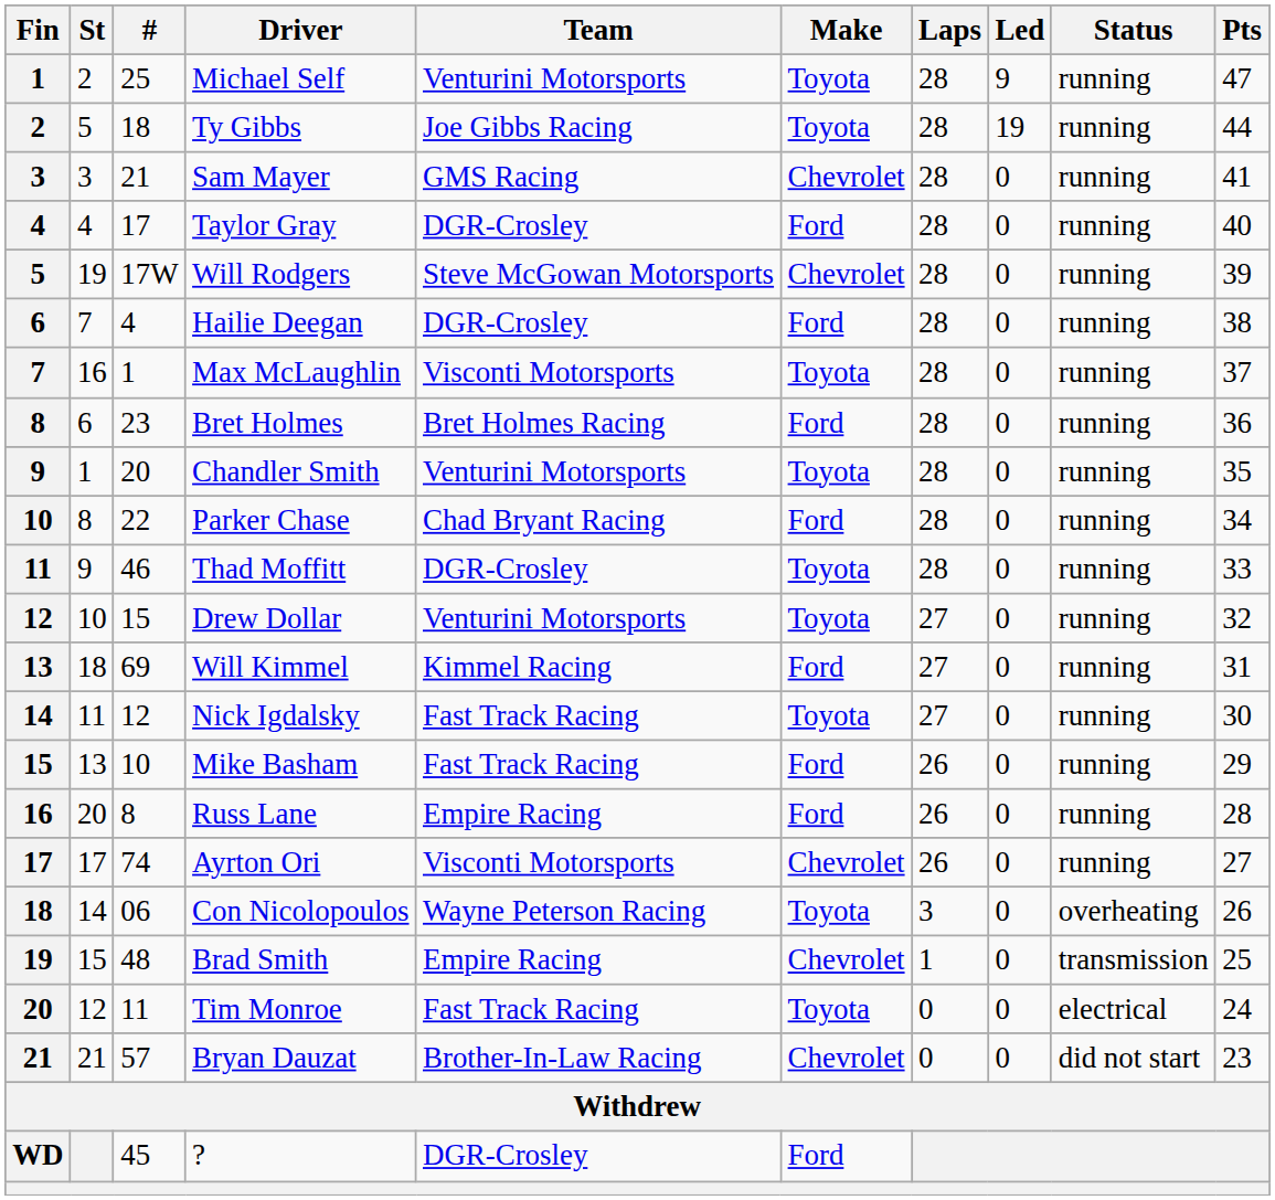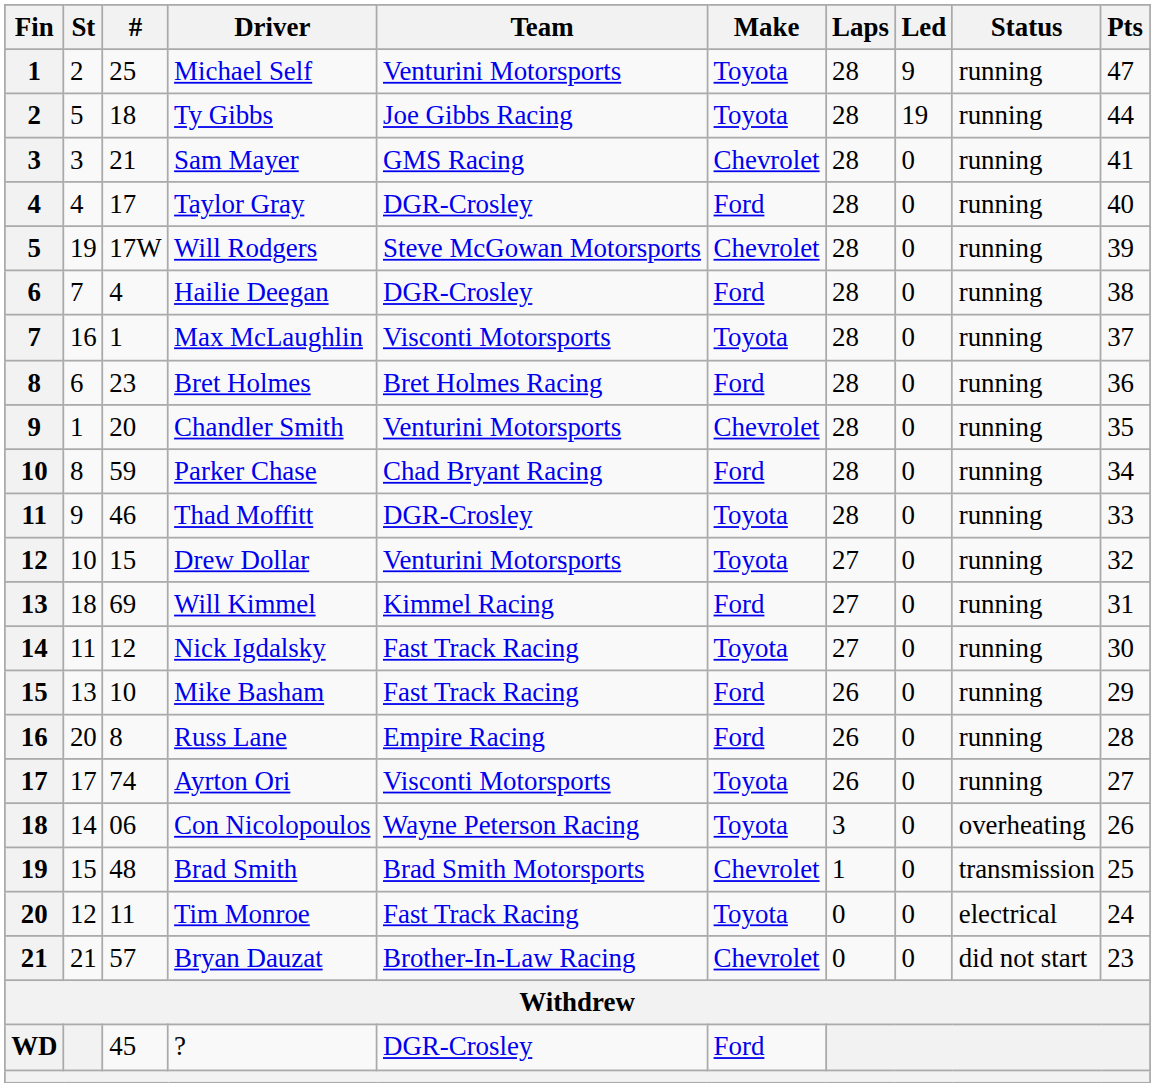 <table class="wikitable" style="font-size:95%">
 <tr>
 <th>Fin</th>
 <th>St</th>
 <th>#</th>
 <th>Driver</th>
 <th>Team</th>
 <th>Make</th>
 <th>Laps</th>
 <th>Led</th>
 <th>Status</th>
 <th>Pts</th>
 </tr>
 <tr>
 <th>1</th>
 <td>2</td>
 <td>25</td>
 <td><a href='#'>Michael Self</a></td>
 <td><a href='#'>Venturini Motorsports</a></td>
 <td><a href='#'>Toyota</a></td>
 <td>28</td>
 <td>9</td>
 <td>running</td>
 <td>47</td>
 </tr>
 <tr>
 <th>2</th>
 <td>5</td>
 <td>18</td>
 <td><a href='#'>Ty Gibbs</a></td>
 <td><a href='#'>Joe Gibbs Racing</a></td>
 <td><a href='#'>Toyota</a></td>
 <td>28</td>
 <td>19</td>
 <td>running</td>
 <td>44</td>
 </tr>
 <tr>
 <th>3</th>
 <td>3</td>
 <td>21</td>
 <td><a href='#'>Sam Mayer</a></td>
 <td><a href='#'>GMS Racing</a></td>
 <td><a href='#'>Chevrolet</a></td>
 <td>28</td>
 <td>0</td>
 <td>running</td>
 <td>41</td>
 </tr>
 <tr>
 <th>4</th>
 <td>4</td>
 <td>17</td>
 <td><a href='#'>Taylor Gray</a></td>
 <td><a href='#'>DGR-Crosley</a></td>
 <td><a href='#'>Ford</a></td>
 <td>28</td>
 <td>0</td>
 <td>running</td>
 <td>40</td>
 </tr>
 <tr>
 <th>5</th>
 <td>19</td>
 <td>17W</td>
 <td><a href='#'>Will Rodgers</a></td>
 <td><a href='#'>Steve McGowan Motorsports</a></td>
 <td><a href='#'>Chevrolet</a></td>
 <td>28</td>
 <td>0</td>
 <td>running</td>
 <td>39</td>
 </tr>
 <tr>
 <th>6</th>
 <td>7</td>
 <td>4</td>
 <td><a href='#'>Hailie Deegan</a></td>
 <td><a href='#'>DGR-Crosley</a></td>
 <td><a href='#'>Ford</a></td>
 <td>28</td>
 <td>0</td>
 <td>running</td>
 <td>38</td>
 </tr>
 <tr>
 <th>7</th>
 <td>16</td>
 <td>1</td>
 <td><a href='#'>Max McLaughlin</a></td>
 <td><a href='#'>Visconti Motorsports</a></td>
 <td><a href='#'>Toyota</a></td>
 <td>28</td>
 <td>0</td>
 <td>running</td>
 <td>37</td>
 </tr>
 <tr>
 <th>8</th>
 <td>6</td>
 <td>23</td>
 <td><a href='#'>Bret Holmes</a></td>
 <td><a href='#'>Bret Holmes Racing</a></td>
 <td><a href='#'>Ford</a></td>
 <td>28</td>
 <td>0</td>
 <td>running</td>
 <td>36</td>
 </tr>
 <tr>
 <th>9</th>
 <td>1</td>
 <td>20</td>
 <td><a href='#'>Chandler Smith</a></td>
 <td><a href='#'>Venturini Motorsports</a></td>
-<td><a href='#'>Toyota</a></td>
+<td><a href='#'>Chevrolet</a></td>
 <td>28</td>
 <td>0</td>
 <td>running</td>
 <td>35</td>
 </tr>
 <tr>
 <th>10</th>
 <td>8</td>
-<td>22</td>
+<td>59</td>
 <td><a href='#'>Parker Chase</a></td>
 <td><a href='#'>Chad Bryant Racing</a></td>
 <td><a href='#'>Ford</a></td>
 <td>28</td>
 <td>0</td>
 <td>running</td>
 <td>34</td>
 </tr>
 <tr>
 <th>11</th>
 <td>9</td>
 <td>46</td>
 <td><a href='#'>Thad Moffitt</a></td>
 <td><a href='#'>DGR-Crosley</a></td>
 <td><a href='#'>Toyota</a></td>
 <td>28</td>
 <td>0</td>
 <td>running</td>
 <td>33</td>
 </tr>
 <tr>
 <th>12</th>
 <td>10</td>
 <td>15</td>
 <td><a href='#'>Drew Dollar</a></td>
 <td><a href='#'>Venturini Motorsports</a></td>
 <td><a href='#'>Toyota</a></td>
 <td>27</td>
 <td>0</td>
 <td>running</td>
 <td>32</td>
 </tr>
 <tr>
 <th>13</th>
 <td>18</td>
 <td>69</td>
 <td><a href='#'>Will Kimmel</a></td>
 <td><a href='#'>Kimmel Racing</a></td>
 <td><a href='#'>Ford</a></td>
 <td>27</td>
 <td>0</td>
 <td>running</td>
 <td>31</td>
 </tr>
 <tr>
 <th>14</th>
 <td>11</td>
 <td>12</td>
 <td><a href='#'>Nick Igdalsky</a></td>
 <td><a href='#'>Fast Track Racing</a></td>
 <td><a href='#'>Toyota</a></td>
 <td>27</td>
 <td>0</td>
 <td>running</td>
 <td>30</td>
 </tr>
 <tr>
 <th>15</th>
 <td>13</td>
 <td>10</td>
 <td><a href='#'>Mike Basham</a></td>
 <td><a href='#'>Fast Track Racing</a></td>
 <td><a href='#'>Ford</a></td>
 <td>26</td>
 <td>0</td>
 <td>running</td>
 <td>29</td>
 </tr>
 <tr>
 <th>16</th>
 <td>20</td>
 <td>8</td>
 <td><a href='#'>Russ Lane</a></td>
 <td><a href='#'>Empire Racing</a></td>
 <td><a href='#'>Ford</a></td>
 <td>26</td>
 <td>0</td>
 <td>running</td>
 <td>28</td>
 </tr>
 <tr>
 <th>17</th>
 <td>17</td>
 <td>74</td>
 <td><a href='#'>Ayrton Ori</a></td>
 <td><a href='#'>Visconti Motorsports</a></td>
-<td><a href='#'>Chevrolet</a></td>
+<td><a href='#'>Toyota</a></td>
 <td>26</td>
 <td>0</td>
 <td>running</td>
 <td>27</td>
 </tr>
 <tr>
 <th>18</th>
 <td>14</td>
 <td>06</td>
 <td><a href='#'>Con Nicolopoulos</a></td>
 <td><a href='#'>Wayne Peterson Racing</a></td>
 <td><a href='#'>Toyota</a></td>
 <td>3</td>
 <td>0</td>
 <td>overheating</td>
 <td>26</td>
 </tr>
 <tr>
 <th>19</th>
 <td>15</td>
 <td>48</td>
 <td><a href='#'>Brad Smith</a></td>
-<td><a href='#'>Empire Racing</a></td>
+<td><a href='#'>Brad Smith Motorsports</a></td>
 <td><a href='#'>Chevrolet</a></td>
 <td>1</td>
 <td>0</td>
 <td>transmission</td>
 <td>25</td>
 </tr>
 <tr>
 <th>20</th>
 <td>12</td>
 <td>11</td>
 <td><a href='#'>Tim Monroe</a></td>
 <td><a href='#'>Fast Track Racing</a></td>
 <td><a href='#'>Toyota</a></td>
 <td>0</td>
 <td>0</td>
 <td>electrical</td>
 <td>24</td>
 </tr>
 <tr>
 <th>21</th>
 <td>21</td>
 <td>57</td>
 <td><a href='#'>Bryan Dauzat</a></td>
 <td><a href='#'>Brother-In-Law Racing</a></td>
 <td><a href='#'>Chevrolet</a></td>
 <td>0</td>
 <td>0</td>
 <td>did not start</td>
 <td>23</td>
 </tr>
 <tr>
 <th colspan="10">Withdrew</th>
 </tr>
 <tr>
 <th>WD</th>
 <th></th>
 <td>45</td>
 <td>?</td>
 <td><a href='#'>DGR-Crosley</a></td>
 <td><a href='#'>Ford</a></td>
 <th colspan="4"></th>
 </tr>
 <tr>
 <th colspan="10"></th>
 </tr>
 </table>
